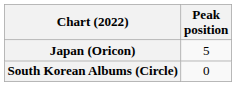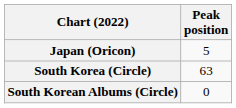 <table class="wikitable sortable plainrowheaders" style="text-align:center">
 <tr>
 <th scope="col">Chart (2022)</th>
 <th scope="col">Peak<br>position</th>
 </tr>
 <tr>
 <th scope="row">Japan (Oricon)</th>
 <td>5</td>
 </tr>
 <tr>
+<th scope="row">South Korea (Circle)</th>
+<td>63</td>
+</tr>
+<tr>
 <th scope="row">South Korean Albums (Circle)</th>
 <td>0</td>
 </tr>
 </table>
